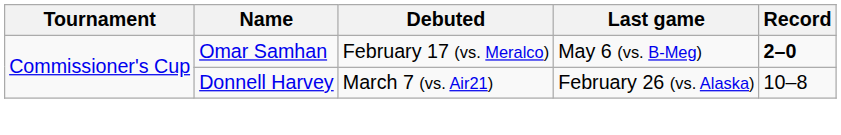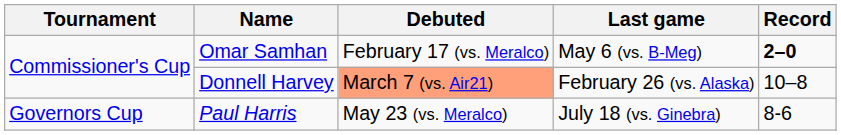 <table class="wikitable">
 <tr>
 <th>Tournament</th>
 <th>Name</th>
 <th>Debuted</th>
 <th>Last game</th>
 <th>Record</th>
 </tr>
 <tr>
 <td rowspan=2><a href='#'>Commissioner's Cup</a></td>
 <td><a href='#'>Omar Samhan</a></td>
 <td>February 17 <small>(vs. <a href='#'>Meralco</a>)</small></td>
 <td>May 6 <small>(vs. <a href='#'>B-Meg</a>)</small></td>
 <td><strong>2–0</strong></td>
 </tr>
 <tr>
 <td><a href='#'>Donnell Harvey</a></td>
-<td>March 7 <small>(vs. <a href='#'>Air21</a>)</small></td>
+<td style="background: lightsalmon;">March 7 <small>(vs. <a href='#'>Air21</a>)</small></td>
 <td>February 26 <small>(vs. <a href='#'>Alaska</a>)</small></td>
 <td>10–8</td>
 </tr>
+<tr>
+<td><a href='#'>Governors Cup</a></td>
+<td><em><a href='#'>Paul Harris</a></em></td>
+<td>May 23 <small>(vs. <a href='#'>Meralco</a>)</small></td>
+<td>July 18 <small>(vs. <a href='#'>Ginebra</a>)</small></td>
+<td>8-6</td>
+</tr>
 </table>
